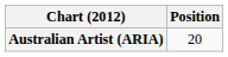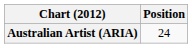 <table class="wikitable plainrowheaders" style="text-align:center">
 <tr>
 <th scope="col">Chart (2012)</th>
 <th scope="col">Position</th>
 </tr>
 <tr>
 <th scope="row">Australian Artist (ARIA)</th>
-<td>20</td>
+<td>24</td>
 </tr>
 </table>
